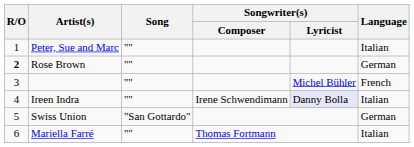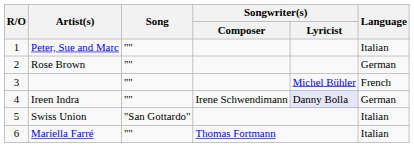 <table class="sortable wikitable" style="margin: 1em auto 1em auto; text-align:left">
 <tr>
 <th rowspan="2">R/O</th>
 <th rowspan="2">Artist(s)</th>
 <th rowspan="2">Song</th>
 <th colspan="2">Songwriter(s)</th>
 <th rowspan="2">Language</th>
 </tr>
 <tr>
 <th>Composer</th>
 <th>Lyricist</th>
 </tr>
 <tr>
 <td align="center">1</td>
 <td><a href='#'>Peter, Sue and Marc</a></td>
 <td>""</td>
 <td></td>
 <td></td>
 <td>Italian</td>
 </tr>
 <tr>
-<td align="center"><strong>2</strong></td>
+<td align="center">2</td>
 <td>Rose Brown</td>
 <td>""</td>
 <td></td>
 <td></td>
 <td>German</td>
 </tr>
 <tr>
 <td align="center">3</td>
 <td></td>
 <td>""</td>
 <td></td>
 <td><a href='#'>Michel Bühler</a></td>
 <td>French</td>
 </tr>
 <tr>
 <td align="center">4</td>
 <td>Ireen Indra</td>
 <td>""</td>
 <td>Irene Schwendimann</td>
 <td style="background: lavender;">Danny Bolla</td>
-<td>Italian</td>
+<td>German</td>
 </tr>
 <tr>
 <td align="center">5</td>
 <td>Swiss Union</td>
 <td>"San Gottardo"</td>
 <td colspan="2"></td>
-<td>German</td>
+<td>Italian</td>
 </tr>
 <tr>
 <td align="center">6</td>
 <td><a href='#'>Mariella Farré</a></td>
 <td>""</td>
 <td colspan="2"><a href='#'>Thomas Fortmann</a></td>
 <td>Italian</td>
 </tr>
 </table>
